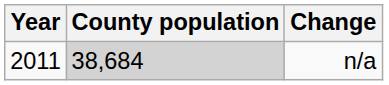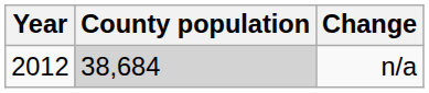 <table class="wikitable">
 <tr>
 <th>Year</th>
 <th>County population</th>
 <th>Change</th>
 </tr>
 <tr>
-<td>2011</td>
+<td>2012</td>
 <td style="background: lightgrey;">38,684</td>
 <td align="right">n/a</td>
 </tr>
 </table>
